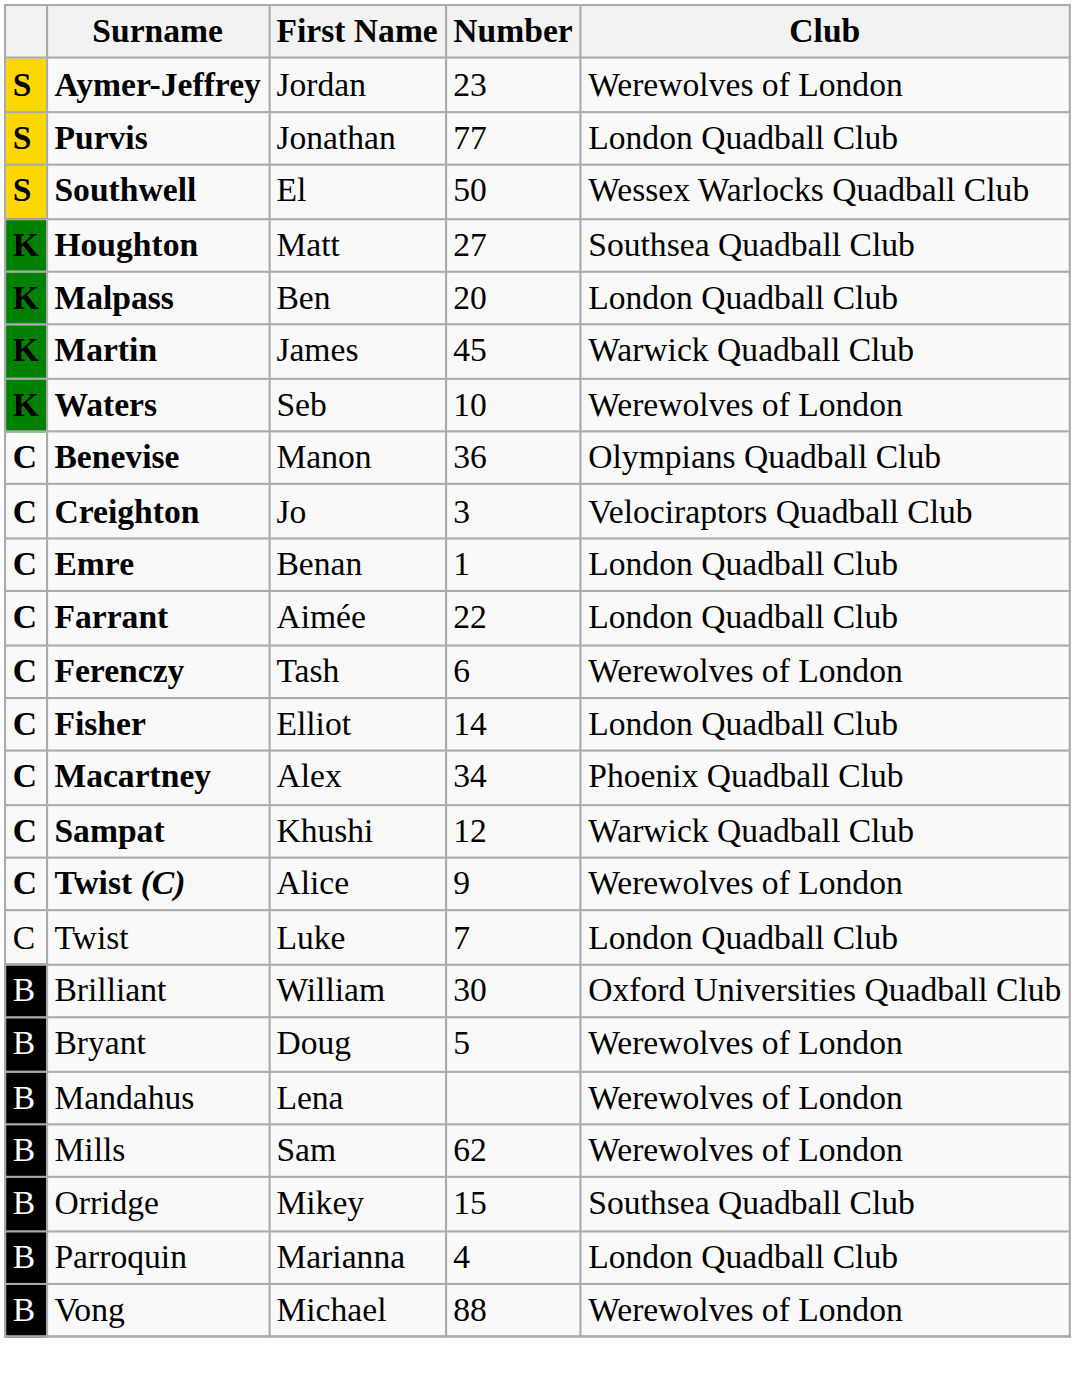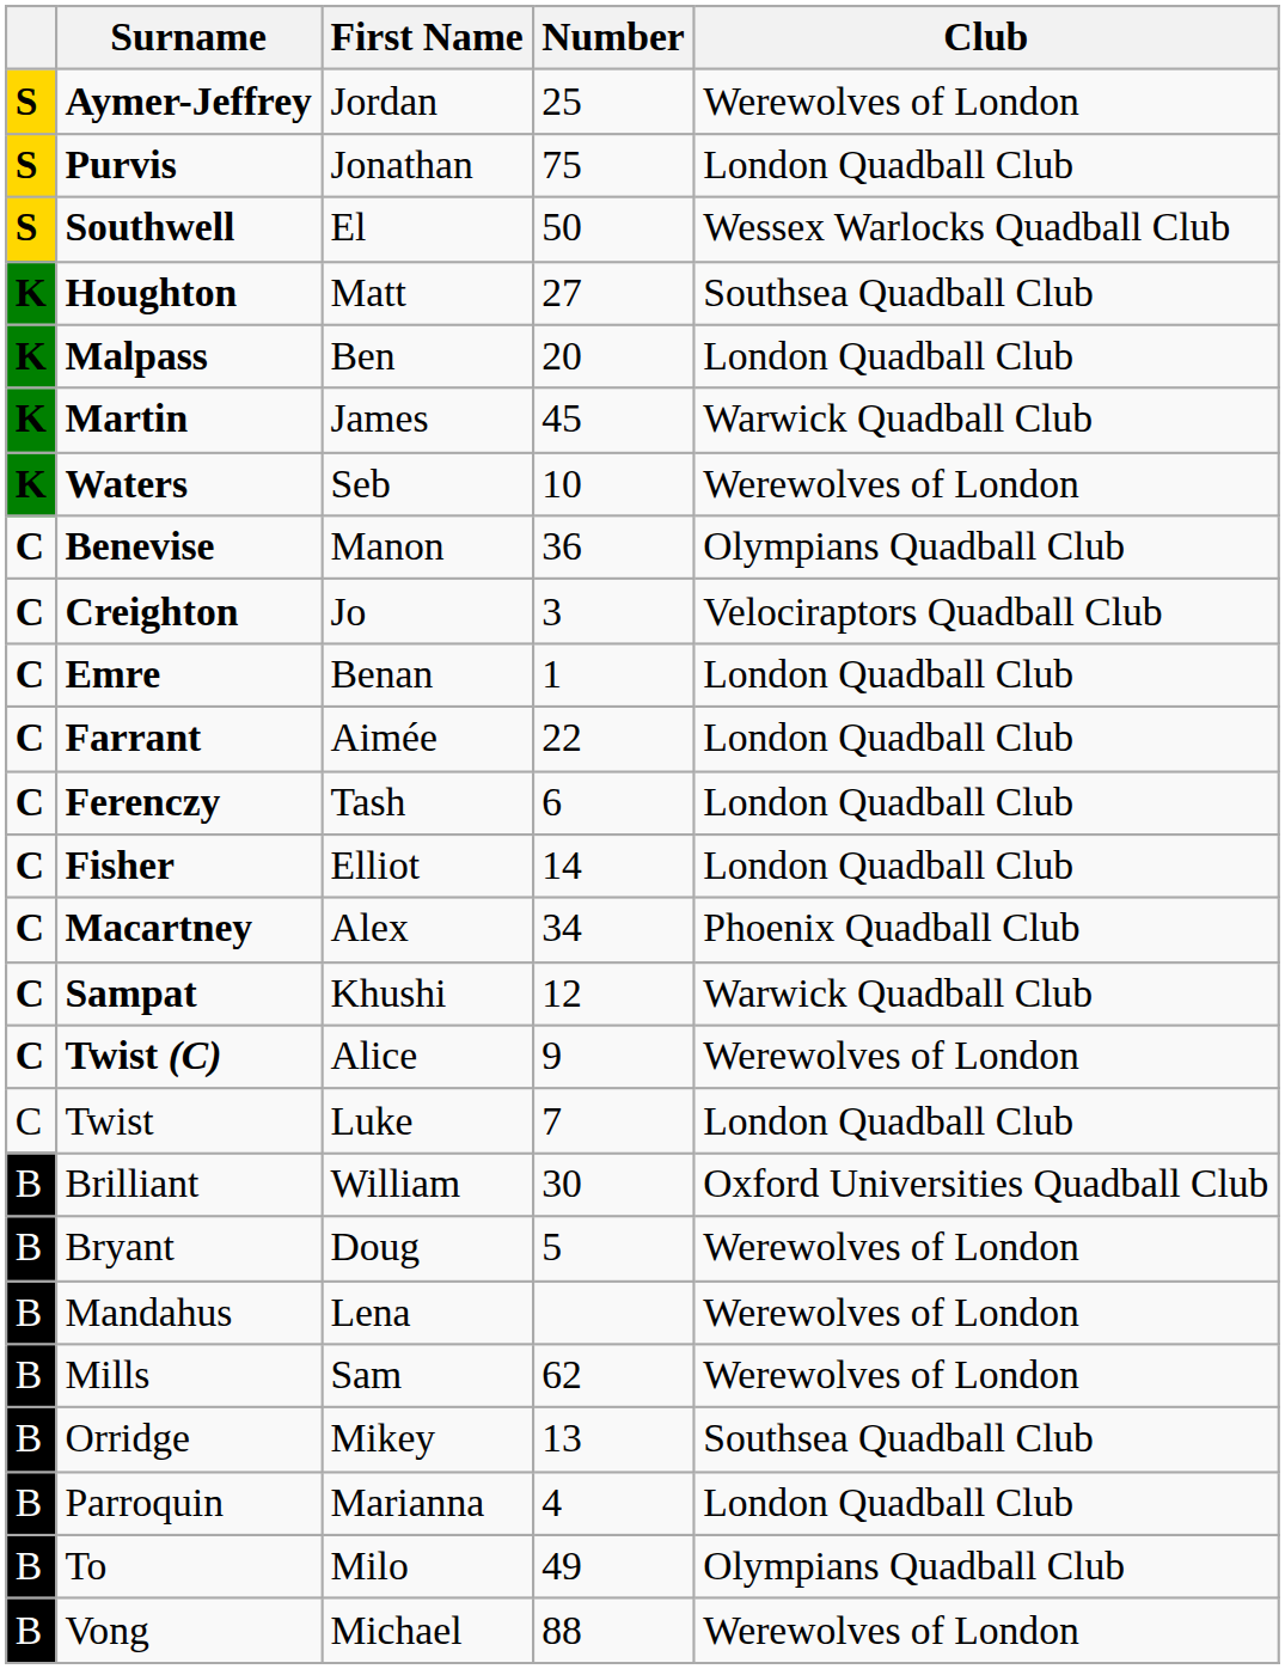 <table class="wikitable sortable mw-collapsible mw-collapsed">
 <tr>
 <th></th>
 <th>Surname</th>
 <th>First Name</th>
 <th>Number</th>
 <th>Club</th>
 </tr>
 <tr>
 <td style="background: gold;"><strong>S</strong></td>
 <td><strong>Aymer-Jeffrey</strong></td>
 <td>Jordan</td>
-<td>23</td>
+<td>25</td>
 <td>Werewolves of London</td>
 </tr>
 <tr>
 <td style="background: gold;"><strong>S</strong></td>
 <td><strong>Purvis</strong></td>
 <td>Jonathan</td>
-<td>77</td>
+<td>75</td>
 <td>London Quadball Club</td>
 </tr>
 <tr>
 <td style="background: gold;"><strong>S</strong></td>
 <td><strong>Southwell</strong></td>
 <td>El</td>
 <td>50</td>
 <td>Wessex Warlocks Quadball Club</td>
 </tr>
 <tr>
 <td style="background: green;"><strong>K</strong></td>
 <td><strong>Houghton</strong></td>
 <td>Matt</td>
 <td>27</td>
 <td>Southsea Quadball Club</td>
 </tr>
 <tr>
 <td style="background: green;"><strong>K</strong></td>
 <td><strong>Malpass</strong></td>
 <td>Ben</td>
 <td>20</td>
 <td>London Quadball Club</td>
 </tr>
 <tr>
 <td style="background: green;"><strong>K</strong></td>
 <td><strong>Martin</strong></td>
 <td>James</td>
 <td>45</td>
 <td>Warwick Quadball Club</td>
 </tr>
 <tr>
 <td style="background: green;"><strong>K</strong></td>
 <td><strong>Waters</strong></td>
 <td>Seb</td>
 <td>10</td>
 <td>Werewolves of London</td>
 </tr>
 <tr>
 <td><strong>C</strong></td>
 <td><strong>Benevise</strong></td>
 <td>Manon</td>
 <td>36</td>
 <td>Olympians Quadball Club</td>
 </tr>
 <tr>
 <td><strong>C</strong></td>
 <td><strong>Creighton</strong></td>
 <td>Jo</td>
 <td>3</td>
 <td>Velociraptors Quadball Club</td>
 </tr>
 <tr>
 <td><strong>C</strong></td>
 <td><strong>Emre</strong></td>
 <td>Benan</td>
 <td>1</td>
 <td>London Quadball Club</td>
 </tr>
 <tr>
 <td><strong>C</strong></td>
 <td><strong>Farrant</strong></td>
 <td>Aimée</td>
 <td>22</td>
 <td>London Quadball Club</td>
 </tr>
 <tr>
 <td><strong>C</strong></td>
 <td><strong>Ferenczy</strong></td>
 <td>Tash</td>
 <td>6</td>
-<td>Werewolves of London</td>
+<td>London Quadball Club</td>
 </tr>
 <tr>
 <td><strong>C</strong></td>
 <td><strong>Fisher</strong></td>
 <td>Elliot</td>
 <td>14</td>
 <td>London Quadball Club</td>
 </tr>
 <tr>
 <td><strong>C</strong></td>
 <td><strong>Macartney</strong></td>
 <td>Alex</td>
 <td>34</td>
 <td>Phoenix Quadball Club</td>
 </tr>
 <tr>
 <td><strong>C</strong></td>
 <td><strong>Sampat</strong></td>
 <td>Khushi</td>
 <td>12</td>
 <td>Warwick Quadball Club</td>
 </tr>
 <tr>
 <td><strong>C</strong></td>
 <td><strong>Twist <em>(C)<strong><em></td>
 <td>Alice</td>
 <td>9</td>
 <td>Werewolves of London</td>
 </tr>
 <tr>
 <td></strong>C<strong></td>
 <td></strong>Twist<strong></td>
 <td>Luke</td>
 <td>7</td>
 <td>London Quadball Club</td>
 </tr>
 <tr>
 <td style="background: black; color:white;"></strong>B<strong></td>
 <td></strong>Brilliant<strong></td>
 <td>William</td>
 <td>30</td>
 <td>Oxford Universities Quadball Club</td>
 </tr>
 <tr>
 <td style="background: black; color:white;"></strong>B<strong></td>
 <td></strong>Bryant<strong></td>
 <td>Doug</td>
 <td>5</td>
 <td>Werewolves of London</td>
 </tr>
 <tr>
 <td style="background: black; color:white;"></strong>B<strong></td>
 <td></strong>Mandahus<strong></td>
 <td>Lena</td>
 <td></td>
 <td>Werewolves of London</td>
 </tr>
 <tr>
 <td style="background: black; color:white;"></strong>B<strong></td>
 <td></strong>Mills<strong></td>
 <td>Sam</td>
 <td>62</td>
 <td>Werewolves of London</td>
 </tr>
 <tr>
 <td style="background: black; color:white;"></strong>B<strong></td>
 <td></strong>Orridge<strong></td>
 <td>Mikey</td>
-<td>15</td>
+<td>13</td>
 <td>Southsea Quadball Club</td>
 </tr>
 <tr>
 <td style="background: black; color:white;"></strong>B<strong></td>
 <td></strong>Parroquin<strong></td>
 <td>Marianna</td>
 <td>4</td>
 <td>London Quadball Club</td>
 </tr>
 <tr>
 <td style="background: black; color:white;"></strong>B<strong></td>
+<td></strong>To<strong></td>
+<td>Milo</td>
+<td>49</td>
+<td>Olympians Quadball Club</td>
+</tr>
+<tr>
+<td style="background: black; color:white;"></strong>B<strong></td>
 <td></strong>Vong<strong></td>
 <td>Michael</td>
 <td>88</td>
 <td>Werewolves of London</td>
 </tr>
 <tr>
 </tr>
 </table>
